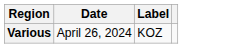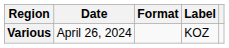 <table class="wikitable plainrowheaders">
 <tr>
 <th scope="col">Region</th>
 <th scope="col">Date</th>
+<th scope="col">Format</th>
 <th scope="col">Label</th>
 <th scope="col"></th>
 </tr>
 <tr>
 <th scope="row">Various</th>
 <td>April 26, 2024</td>
+<td></td>
 <td>KOZ</td>
 <td style="text-align:center"></td>
 </tr>
 </table>
